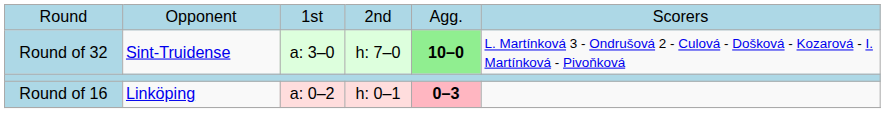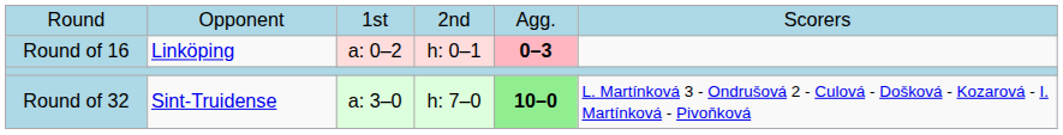 <table class="wikitable" style="text-align:center">
 <tr bgcolor=lightblue>
 <td width=150px>Round</td>
 <td width=200px>Opponent</td>
 <td width=80px>1st</td>
 <td width=80px>2nd</td>
 <td width=80px>Agg.</td>
 <td width=600px>Scorers</td>
 </tr>
 <tr>
+<td bgcolor=lightblue>Round of 16</td>
+<td align=left> <a href='#'>Linköping</a></td>
+<td bgcolor="#ffdddd">a: 0–2</td>
+<td bgcolor="#ffdddd">h: 0–1</td>
+<td bgcolor=lightpink><strong>0–3</strong></td>
+<td align=left></td>
+</tr>
+<tr bgcolor=lightblue>
+<td colspan=6></td>
+</tr>
+<tr>
 <td bgcolor=lightblue>Round of 32</td>
 <td align=left> <a href='#'>Sint-Truidense</a></td>
 <td bgcolor="#ddffdd">a: 3–0</td>
 <td bgcolor="#ddffdd">h: 7–0</td>
 <td bgcolor=lightgreen><strong>10–0</strong></td>
 <td align=left><small><a href='#'>L. Martínková</a> 3 - <a href='#'>Ondrušová</a> 2 - <a href='#'>Culová</a> - <a href='#'>Došková</a> - <a href='#'>Kozarová</a> - <a href='#'>I. Martínková</a> - <a href='#'>Pivoňková</a></small></td>
 </tr>
-<tr bgcolor=lightblue>
-<td colspan=6></td>
-</tr>
-<tr>
-<td bgcolor=lightblue>Round of 16</td>
-<td align=left> <a href='#'>Linköping</a></td>
-<td bgcolor="#ffdddd">a: 0–2</td>
-<td bgcolor="#ffdddd">h: 0–1</td>
-<td bgcolor=lightpink><strong>0–3</strong></td>
-<td align=left></td>
-</tr>
 <tr>
 </tr>
 </table>
